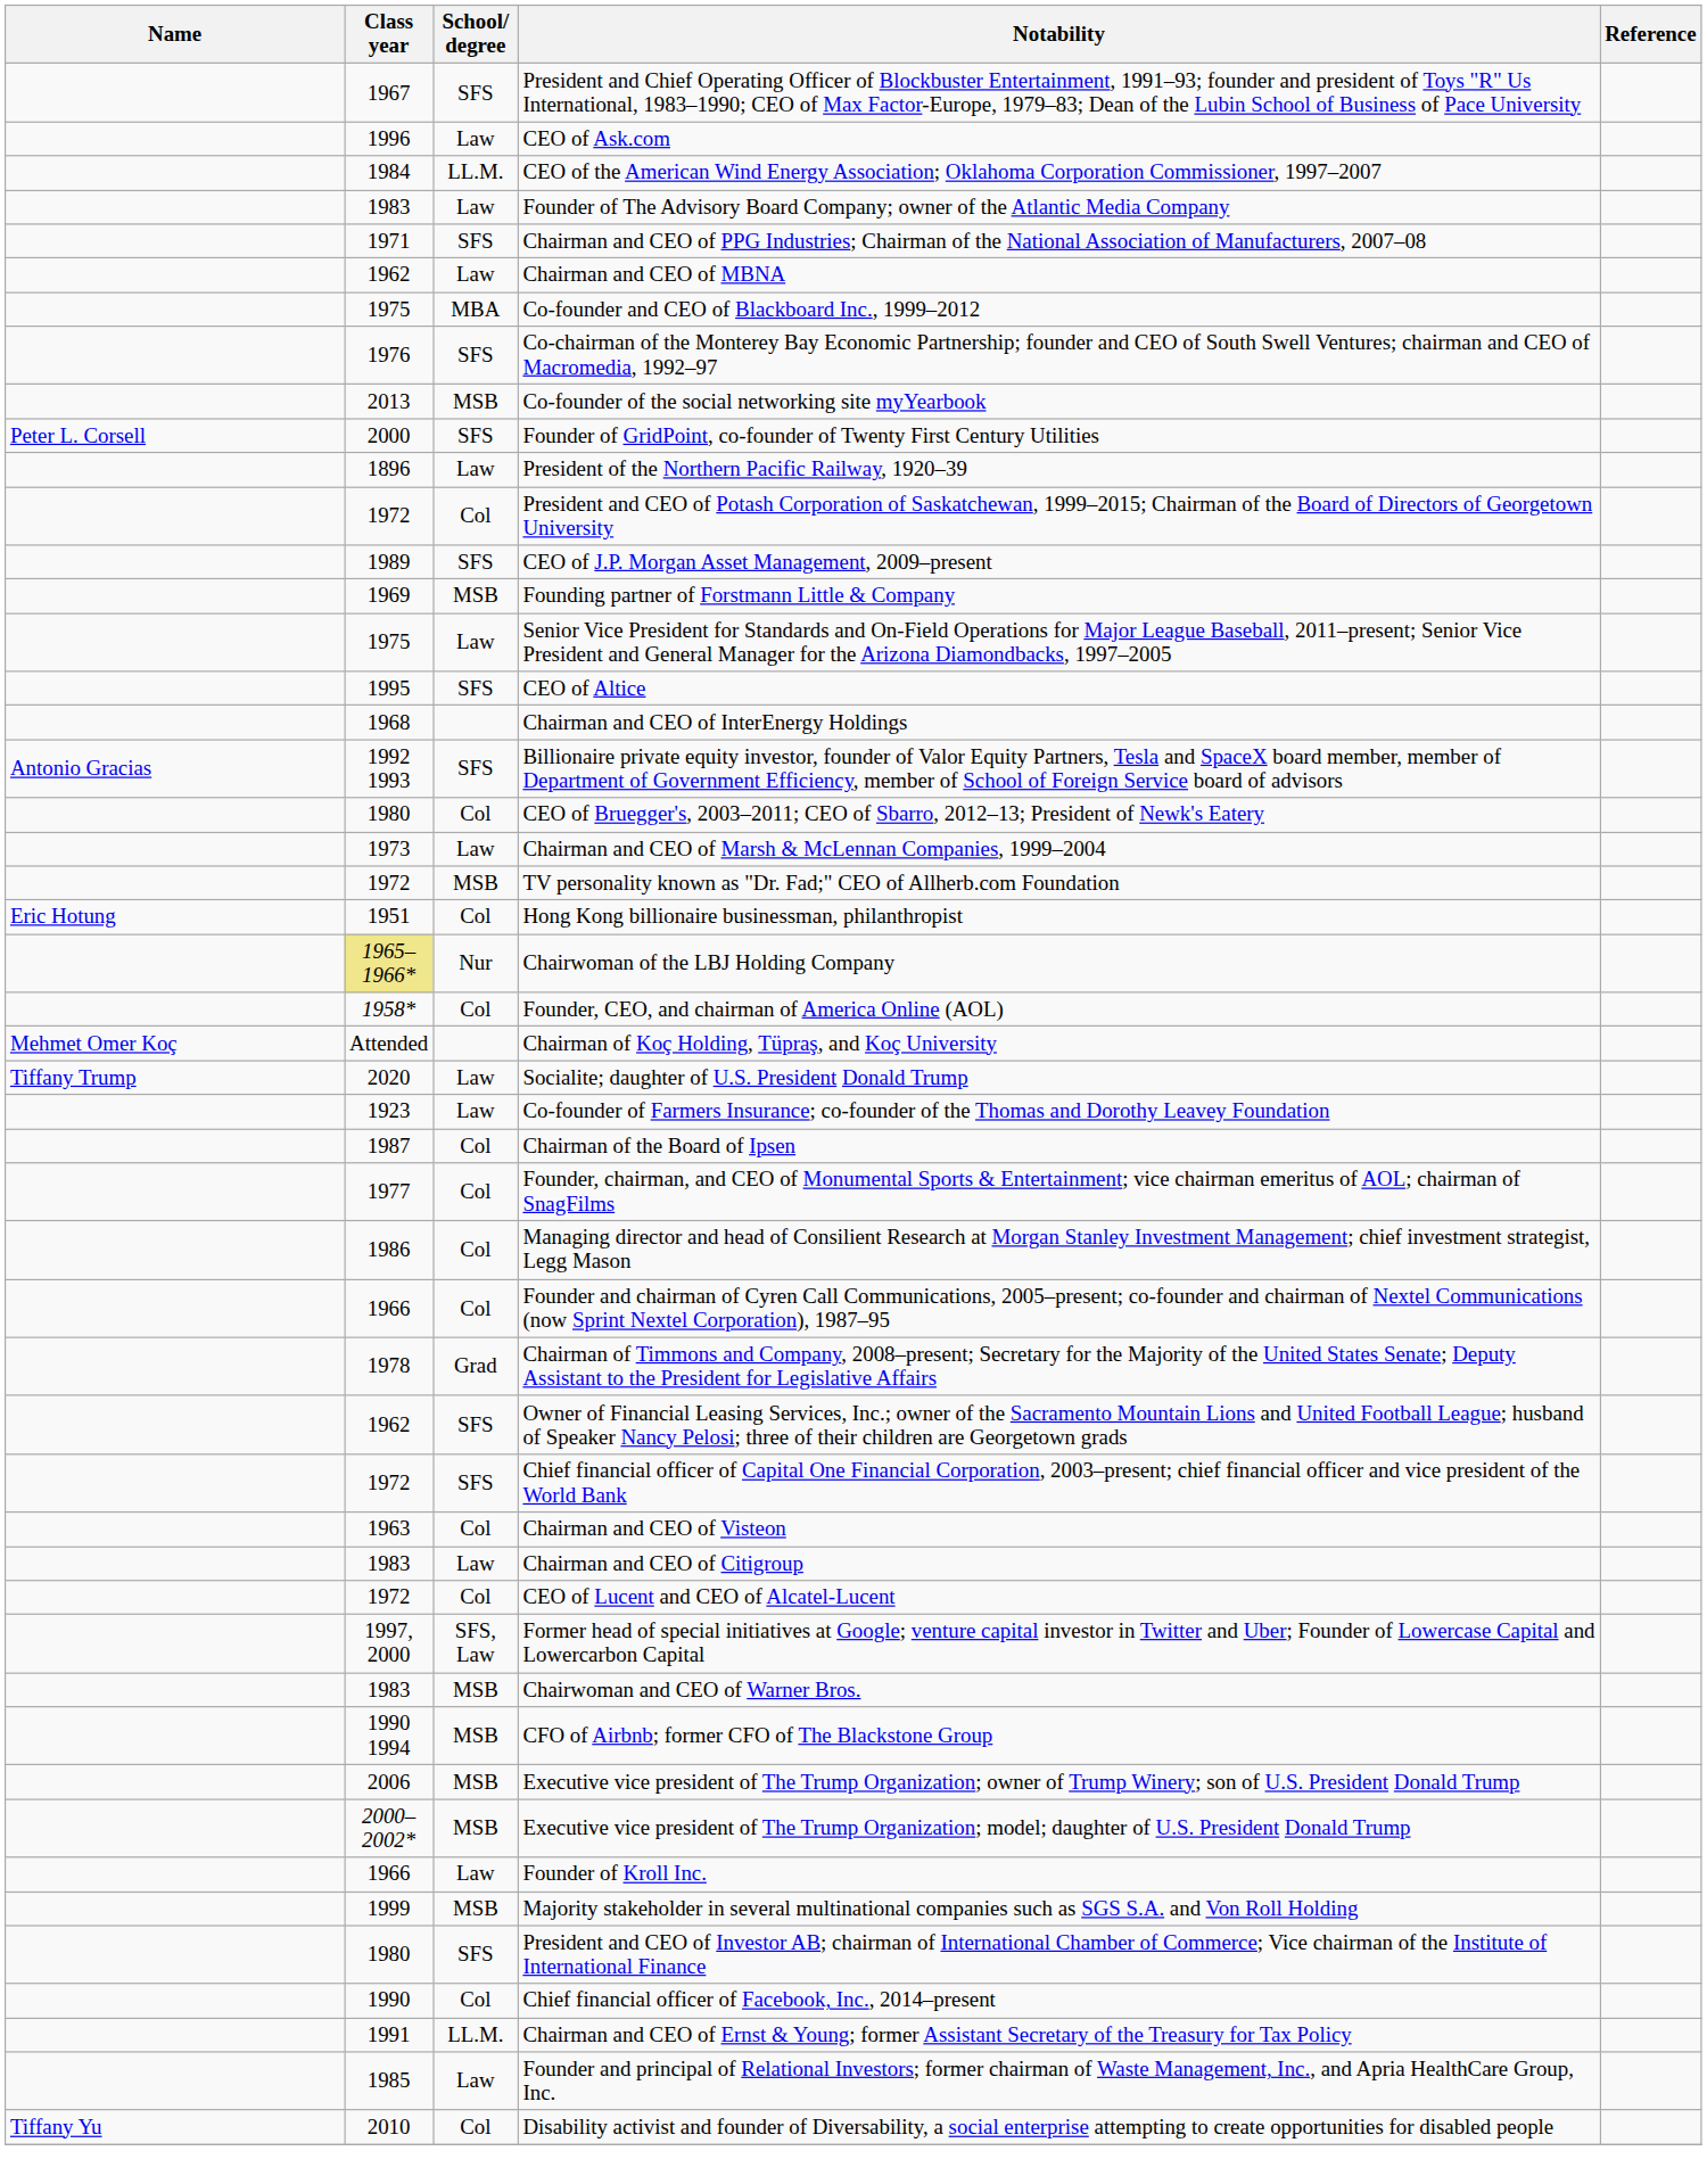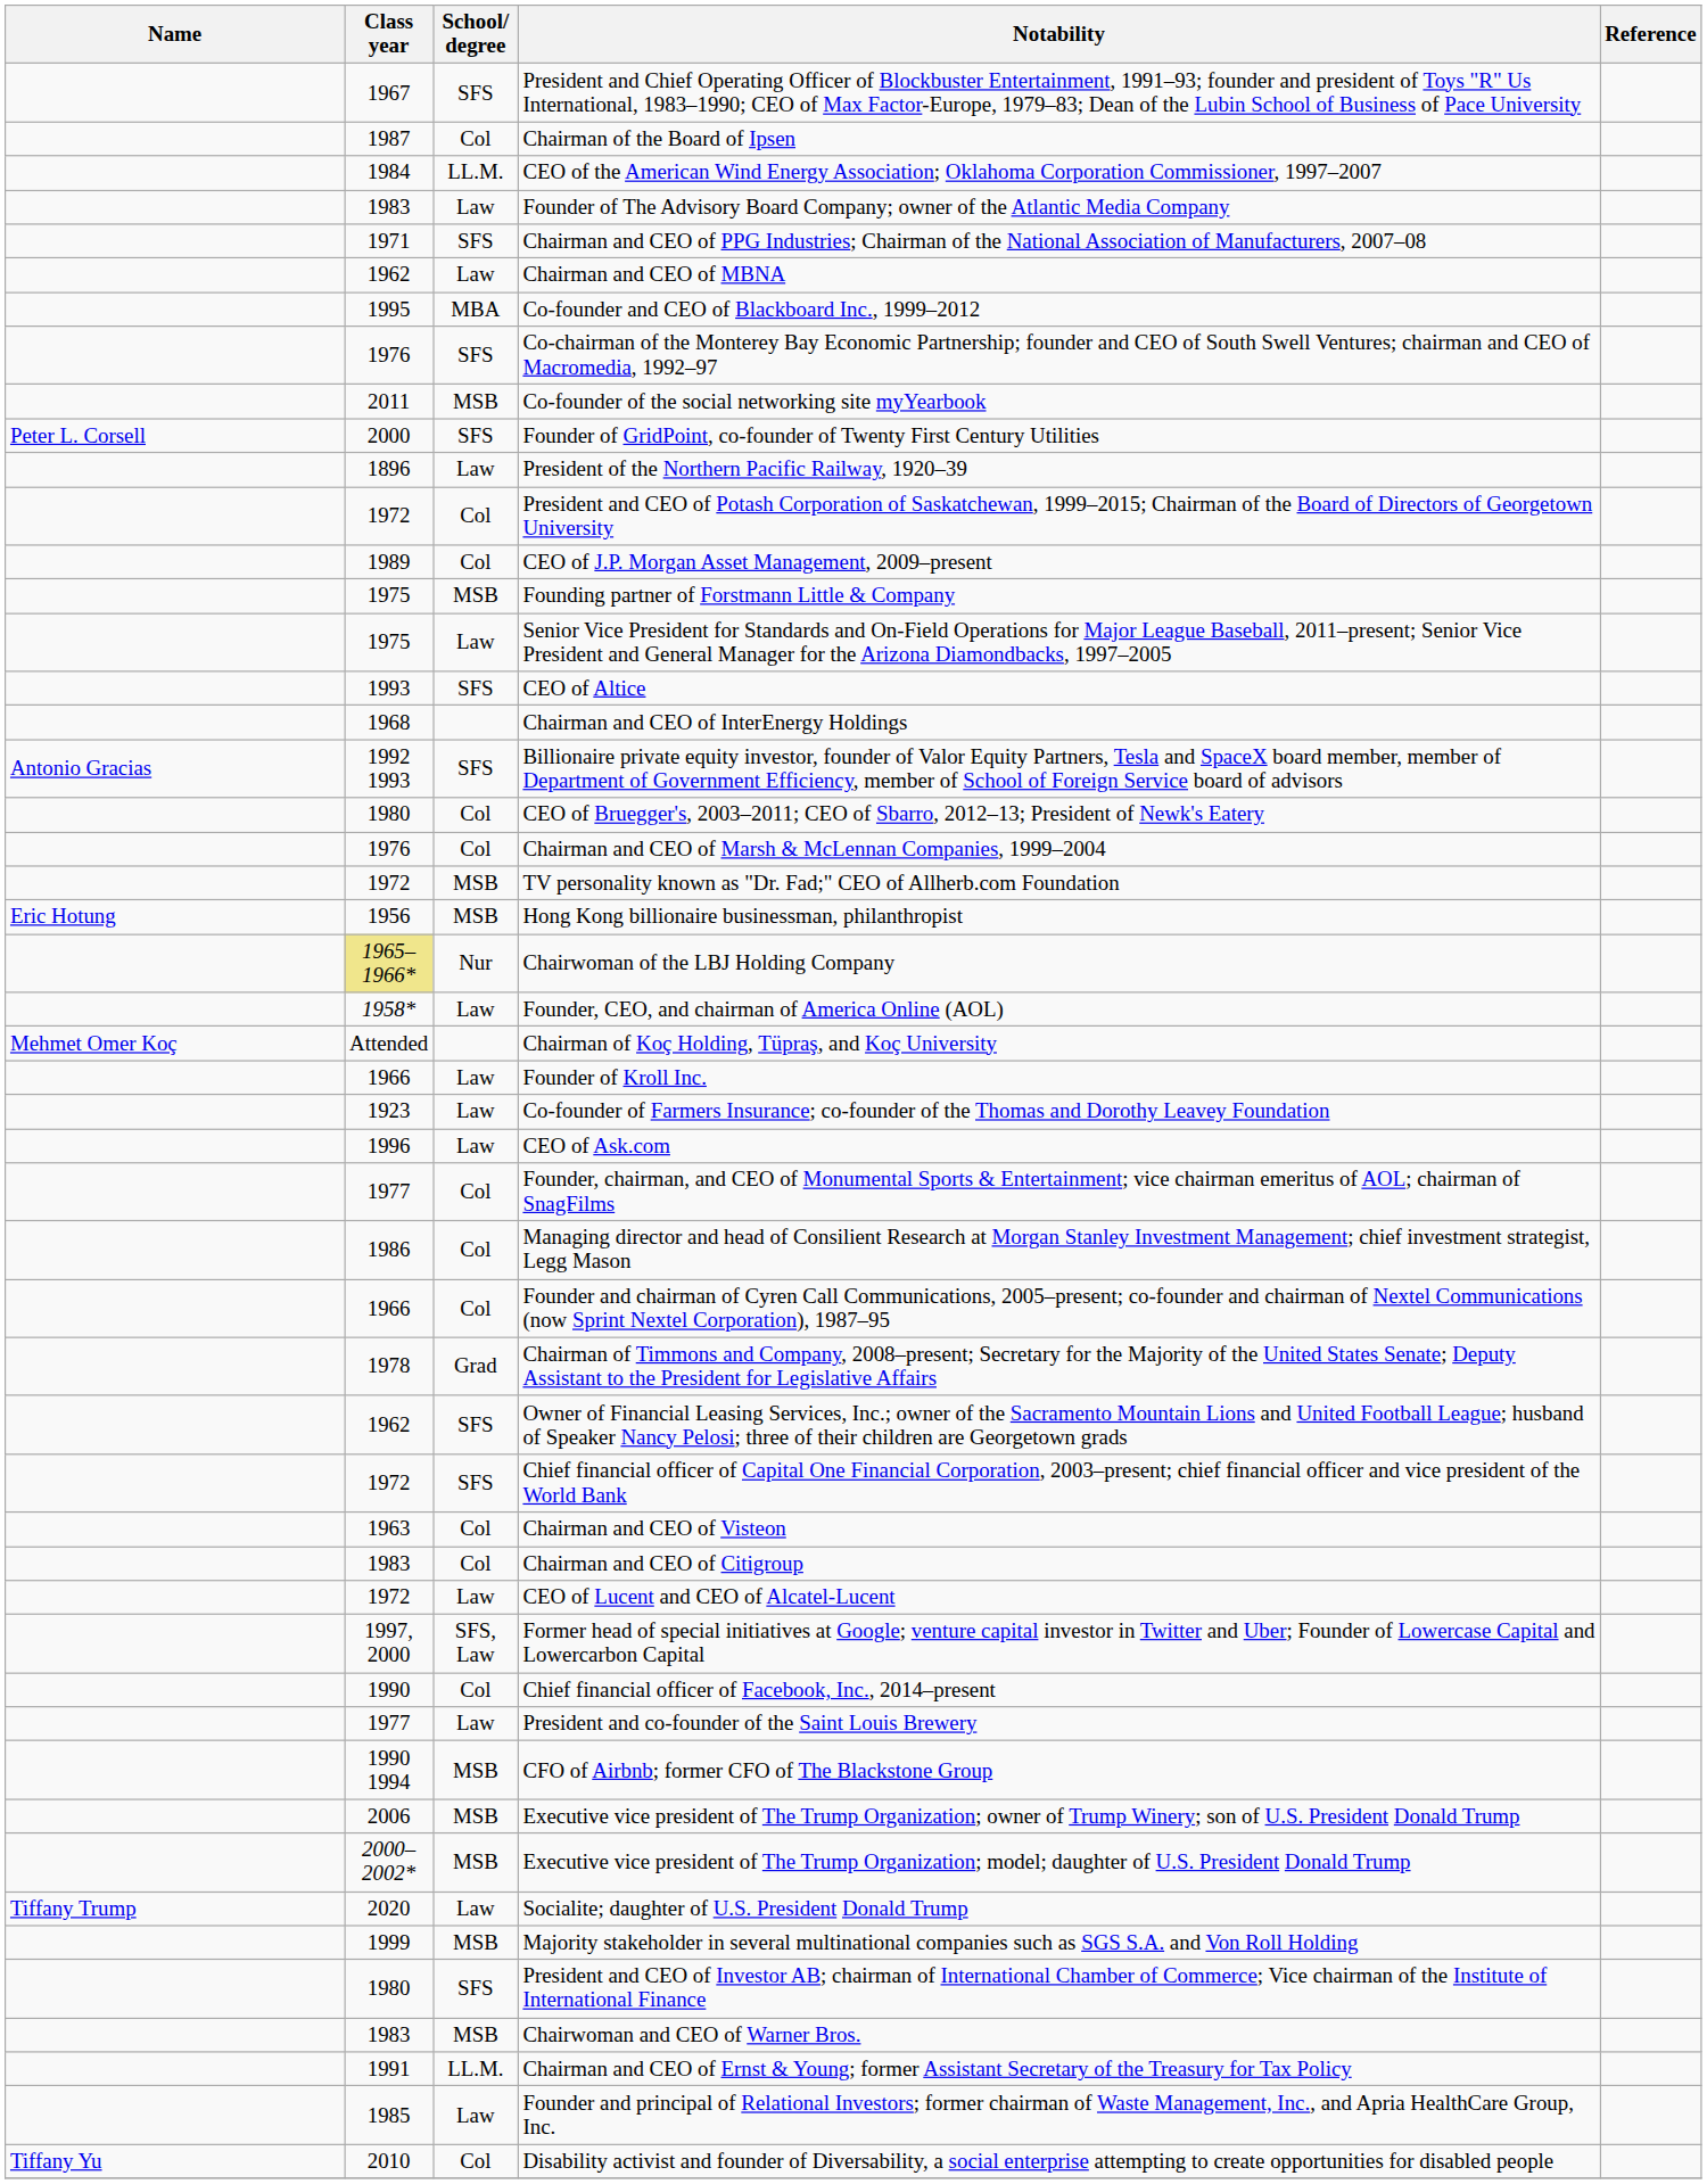 <table class="wikitable sortable" style="width:100%">
 <tr>
 <th style="width:20%;">Name</th>
 <th style="width:5%;">Class year</th>
 <th style="width:5%;">School/<br>degree</th>
 <th style="width:*;" class="unsortable">Notability</th>
 <th style="width:5%;" class="unsortable">Reference</th>
 </tr>
 <tr>
 <td></td>
 <td style="text-align:center;">1967</td>
 <td style="text-align:center;">SFS</td>
 <td>President and Chief Operating Officer of <a href='#'>Blockbuster Entertainment</a>, 1991–93; founder and president of <a href='#'>Toys "R" Us</a> International, 1983–1990; CEO of <a href='#'>Max Factor</a>-Europe, 1979–83; Dean of the <a href='#'>Lubin School of Business</a> of <a href='#'>Pace University</a></td>
 <td style="text-align:center;"></td>
 </tr>
 <tr>
 <td></td>
-<td style="text-align:center;">1996</td>
-<td style="text-align:center;">Law</td>
-<td>CEO of <a href='#'>Ask.com</a></td>
+<td style="text-align:center;">1987</td>
+<td style="text-align:center;">Col</td>
+<td>Chairman of the Board of <a href='#'>Ipsen</a></td>
 <td style="text-align:center;"></td>
 </tr>
 <tr>
 <td></td>
 <td style="text-align:center;">1984</td>
 <td style="text-align:center;">LL.M.</td>
 <td>CEO of the <a href='#'>American Wind Energy Association</a>; <a href='#'>Oklahoma Corporation Commissioner</a>, 1997–2007</td>
 <td style="text-align:center;"></td>
 </tr>
 <tr>
 <td></td>
 <td style="text-align:center;">1983</td>
 <td style="text-align:center;">Law</td>
 <td>Founder of The Advisory Board Company; owner of the <a href='#'>Atlantic Media Company</a></td>
 <td style="text-align:center;"></td>
 </tr>
 <tr>
 <td></td>
 <td style="text-align:center;">1971</td>
 <td style="text-align:center;">SFS</td>
 <td>Chairman and CEO of <a href='#'>PPG Industries</a>; Chairman of the <a href='#'>National Association of Manufacturers</a>, 2007–08</td>
 <td style="text-align:center;"></td>
 </tr>
 <tr>
 <td></td>
 <td style="text-align:center;">1962</td>
 <td style="text-align:center;">Law</td>
 <td>Chairman and CEO of <a href='#'>MBNA</a></td>
 <td style="text-align:center;"></td>
 </tr>
 <tr>
 <td></td>
-<td style="text-align:center;">1975</td>
+<td style="text-align:center;">1995</td>
 <td style="text-align:center;">MBA</td>
 <td>Co-founder and CEO of <a href='#'>Blackboard Inc.</a>, 1999–2012</td>
 <td style="text-align:center;"></td>
 </tr>
 <tr>
 <td></td>
 <td style="text-align:center;">1976</td>
 <td style="text-align:center;">SFS</td>
 <td>Co-chairman of the Monterey Bay Economic Partnership; founder and CEO of South Swell Ventures; chairman and CEO of <a href='#'>Macromedia</a>, 1992–97</td>
 <td style="text-align:center;"></td>
 </tr>
 <tr>
 <td></td>
-<td style="text-align:center;">2013</td>
+<td style="text-align:center;">2011</td>
 <td style="text-align:center;">MSB</td>
 <td>Co-founder of the social networking site <a href='#'>myYearbook</a></td>
 <td style="text-align:center;"></td>
 </tr>
 <tr>
 <td><a href='#'>Peter L. Corsell</a></td>
 <td style="text-align:center;">2000</td>
 <td style="text-align:center;">SFS</td>
 <td>Founder of <a href='#'>GridPoint</a>, co-founder of Twenty First Century Utilities</td>
 <td style="text-align:center;"></td>
 </tr>
 <tr>
 <td></td>
 <td style="text-align:center;">1896</td>
 <td style="text-align:center;">Law</td>
 <td>President of the <a href='#'>Northern Pacific Railway</a>, 1920–39</td>
 <td style="text-align:center;"></td>
 </tr>
 <tr>
 <td></td>
 <td style="text-align:center;">1972</td>
 <td style="text-align:center;">Col</td>
 <td>President and CEO of <a href='#'>Potash Corporation of Saskatchewan</a>, 1999–2015; Chairman of the <a href='#'>Board of Directors of Georgetown University</a></td>
 <td style="text-align:center;"></td>
 </tr>
 <tr>
 <td></td>
 <td style="text-align:center;">1989</td>
-<td style="text-align:center;">SFS</td>
+<td style="text-align:center;">Col</td>
 <td>CEO of <a href='#'>J.P. Morgan Asset Management</a>, 2009–present</td>
 <td style="text-align:center;"></td>
 </tr>
 <tr>
 <td></td>
-<td style="text-align:center;">1969</td>
+<td style="text-align:center;">1975</td>
 <td style="text-align:center;">MSB</td>
 <td>Founding partner of <a href='#'>Forstmann Little & Company</a></td>
 <td style="text-align:center;"></td>
 </tr>
 <tr>
 <td></td>
 <td style="text-align:center;">1975</td>
 <td style="text-align:center;">Law</td>
 <td>Senior Vice President for Standards and On-Field Operations for <a href='#'>Major League Baseball</a>, 2011–present; Senior Vice President and General Manager for the <a href='#'>Arizona Diamondbacks</a>, 1997–2005</td>
 <td style="text-align:center;"></td>
 </tr>
 <tr>
 <td></td>
-<td style="text-align:center;">1995</td>
+<td style="text-align:center;">1993</td>
 <td style="text-align:center;">SFS</td>
 <td>CEO of <a href='#'>Altice</a></td>
 <td style="text-align:center;"></td>
 </tr>
 <tr>
 <td></td>
 <td style="text-align:center;">1968</td>
 <td style="text-align:center;"></td>
 <td>Chairman and CEO of InterEnergy Holdings</td>
 <td style="text-align:center;"></td>
 </tr>
 <tr>
 <td><a href='#'>Antonio Gracias</a></td>
 <td style="text-align:center;">1992 <br> 1993</td>
 <td style="text-align:center;">SFS</td>
 <td>Billionaire private equity investor, founder of Valor Equity Partners, <a href='#'>Tesla</a> and <a href='#'>SpaceX</a> board member, member of <a href='#'>Department of Government Efficiency</a>, member of <a href='#'>School of Foreign Service</a> board of advisors</td>
 <td style="text-align:center;"></td>
 </tr>
 <tr>
 <td></td>
 <td style="text-align:center;">1980</td>
 <td style="text-align:center;">Col</td>
 <td>CEO of <a href='#'>Bruegger's</a>, 2003–2011; CEO of <a href='#'>Sbarro</a>, 2012–13; President of <a href='#'>Newk's Eatery</a></td>
 <td style="text-align:center;"></td>
 </tr>
 <tr>
 <td></td>
-<td style="text-align:center;">1973</td>
-<td style="text-align:center;">Law</td>
+<td style="text-align:center;">1976</td>
+<td style="text-align:center;">Col</td>
 <td>Chairman and CEO of <a href='#'>Marsh & McLennan Companies</a>, 1999–2004</td>
 <td style="text-align:center;"></td>
 </tr>
 <tr>
 <td></td>
 <td style="text-align:center;">1972</td>
 <td style="text-align:center;">MSB</td>
 <td>TV personality known as "Dr. Fad;" CEO of Allherb.com Foundation</td>
 <td style="text-align:center;"></td>
 </tr>
 <tr>
 <td><a href='#'>Eric Hotung</a></td>
-<td style="text-align:center;">1951</td>
-<td style="text-align:center;">Col</td>
+<td style="text-align:center;">1956</td>
+<td style="text-align:center;">MSB</td>
 <td>Hong Kong billionaire businessman, philanthropist</td>
 <td style="text-align:center;"></td>
 </tr>
 <tr>
 <td></td>
 <td style="background: khaki; text-align:center;"><em>1965–1966*</em></td>
 <td style= "text-align:center;">Nur</td>
 <td>Chairwoman of the LBJ Holding Company</td>
 <td style="text-align:center;"></td>
 </tr>
 <tr>
 <td></td>
 <td style="text-align:center;"><em>1958*</em></td>
-<td style= "text-align:center;">Col</td>
+<td style="text-align:center;">Law</td>
 <td>Founder, CEO, and chairman of <a href='#'>America Online</a> (AOL)</td>
 <td style="text-align:center;"></td>
 </tr>
 <tr>
 <td><a href='#'>Mehmet Omer Koç</a></td>
 <td style="text-align:center;">Attended</td>
 <td></td>
 <td>Chairman of <a href='#'>Koç Holding</a>, <a href='#'>Tüpraş</a>, and <a href='#'>Koç University</a></td>
 <td style="text-align:center;"></td>
 </tr>
 <tr>
-<td><a href='#'>Tiffany Trump</a></td>
-<td style="text-align:center;">2020</td>
+<td></td>
+<td style="text-align:center;">1966</td>
 <td style="text-align:center;">Law</td>
-<td>Socialite; daughter of <a href='#'>U.S. President</a> <a href='#'>Donald Trump</a></td>
+<td>Founder of <a href='#'>Kroll Inc.</a></td>
 <td style="text-align:center;"></td>
 </tr>
 <tr>
 <td></td>
 <td style="text-align:center;">1923</td>
 <td style="text-align:center;">Law</td>
 <td>Co-founder of <a href='#'>Farmers Insurance</a>; co-founder of the <a href='#'>Thomas and Dorothy Leavey Foundation</a></td>
 <td style="text-align:center;"></td>
 </tr>
 <tr>
 <td></td>
-<td style="text-align:center;">1987</td>
-<td style="text-align:center;">Col</td>
-<td>Chairman of the Board of <a href='#'>Ipsen</a></td>
+<td style="text-align:center;">1996</td>
+<td style="text-align:center;">Law</td>
+<td>CEO of <a href='#'>Ask.com</a></td>
 <td style="text-align:center;"></td>
 </tr>
 <tr>
 <td></td>
 <td style="text-align:center;">1977</td>
 <td style="text-align:center;">Col</td>
 <td>Founder, chairman, and CEO of <a href='#'>Monumental Sports & Entertainment</a>; vice chairman emeritus of <a href='#'>AOL</a>; chairman of <a href='#'>SnagFilms</a></td>
 <td style="text-align:center;"></td>
 </tr>
 <tr>
 <td></td>
 <td style="text-align:center;">1986</td>
 <td style="text-align:center;">Col</td>
 <td>Managing director and head of Consilient Research at <a href='#'>Morgan Stanley Investment Management</a>; chief investment strategist, Legg Mason</td>
 <td style="text-align:center;"></td>
 </tr>
 <tr>
 <td></td>
 <td style="text-align:center;">1966</td>
 <td style="text-align:center;">Col</td>
 <td>Founder and chairman of Cyren Call Communications, 2005–present; co-founder and chairman of <a href='#'>Nextel Communications</a> (now <a href='#'>Sprint Nextel Corporation</a>), 1987–95</td>
 <td style="text-align:center;"></td>
 </tr>
 <tr>
 <td></td>
 <td style="text-align:center;">1978</td>
 <td style="text-align:center;">Grad</td>
 <td>Chairman of <a href='#'>Timmons and Company</a>, 2008–present; Secretary for the Majority of the <a href='#'>United States Senate</a>; <a href='#'>Deputy Assistant to the President for Legislative Affairs</a></td>
 <td style="text-align:center;"></td>
 </tr>
 <tr>
 <td></td>
 <td style="text-align:center;">1962</td>
 <td style="text-align:center;">SFS</td>
 <td>Owner of Financial Leasing Services, Inc.; owner of the <a href='#'>Sacramento Mountain Lions</a> and <a href='#'>United Football League</a>; husband of Speaker <a href='#'>Nancy Pelosi</a>; three of their children are Georgetown grads</td>
 <td style="text-align:center;"></td>
 </tr>
 <tr>
 <td></td>
 <td style="text-align:center;">1972</td>
 <td style="text-align:center;">SFS</td>
 <td>Chief financial officer of <a href='#'>Capital One Financial Corporation</a>, 2003–present; chief financial officer and vice president of the <a href='#'>World Bank</a></td>
 <td style="text-align:center;"></td>
 </tr>
 <tr>
 <td></td>
 <td style="text-align:center;">1963</td>
 <td style="text-align:center;">Col</td>
 <td>Chairman and CEO of <a href='#'>Visteon</a></td>
 <td style="text-align:center;"></td>
 </tr>
 <tr>
 <td></td>
 <td style="text-align:center;">1983</td>
-<td style="text-align:center;">Law</td>
+<td style= "text-align:center;">Col</td>
 <td>Chairman and CEO of <a href='#'>Citigroup</a></td>
 <td style="text-align:center;"></td>
 </tr>
 <tr>
 <td></td>
 <td style="text-align:center;">1972</td>
-<td style="text-align:center;">Col</td>
+<td style="text-align:center;">Law</td>
 <td>CEO of <a href='#'>Lucent</a> and CEO of <a href='#'>Alcatel-Lucent</a></td>
 <td style="text-align:center;"></td>
 </tr>
 <tr>
 <td></td>
 <td style="text-align:center;">1997,<br>2000</td>
 <td style="text-align:center;">SFS,<br>Law</td>
 <td>Former head of special initiatives at <a href='#'>Google</a>; <a href='#'>venture capital</a> investor in <a href='#'>Twitter</a> and <a href='#'>Uber</a>; Founder of <a href='#'>Lowercase Capital</a> and Lowercarbon Capital</td>
 <td style="text-align:center;"></td>
 </tr>
 <tr>
 <td></td>
-<td style="text-align:center;">1983</td>
-<td style="text-align:center;">MSB</td>
-<td>Chairwoman and CEO of <a href='#'>Warner Bros.</a></td>
+<td style="text-align:center;">1990</td>
+<td style="text-align:center;">Col</td>
+<td>Chief financial officer of <a href='#'>Facebook, Inc.</a>, 2014–present</td>
+<td style="text-align:center;"></td>
+</tr>
+<tr>
+<td></td>
+<td style="text-align:center;">1977</td>
+<td style="text-align:center;">Law</td>
+<td>President and co-founder of the <a href='#'>Saint Louis Brewery</a></td>
 <td style="text-align:center;"></td>
 </tr>
 <tr>
 <td></td>
 <td style="text-align:center;">1990<br>1994</td>
 <td style="text-align:center;">MSB</td>
 <td>CFO of <a href='#'>Airbnb</a>; former CFO of <a href='#'>The Blackstone Group</a></td>
 <td style="text-align:center;"></td>
 </tr>
 <tr>
 <td></td>
 <td style="text-align:center;">2006</td>
 <td style="text-align:center;">MSB</td>
 <td>Executive vice president of <a href='#'>The Trump Organization</a>; owner of <a href='#'>Trump Winery</a>; son of <a href='#'>U.S. President</a> <a href='#'>Donald Trump</a></td>
 <td style="text-align:center;"></td>
 </tr>
 <tr>
 <td></td>
 <td style="text-align:center;"><em>2000–2002*</em></td>
 <td style="text-align:center;">MSB</td>
 <td>Executive vice president of <a href='#'>The Trump Organization</a>; model; daughter of <a href='#'>U.S. President</a> <a href='#'>Donald Trump</a></td>
 <td style="text-align:center;"></td>
 </tr>
 <tr>
-<td></td>
-<td style="text-align:center;">1966</td>
+<td><a href='#'>Tiffany Trump</a></td>
+<td style="text-align:center;">2020</td>
 <td style="text-align:center;">Law</td>
-<td>Founder of <a href='#'>Kroll Inc.</a></td>
+<td>Socialite; daughter of <a href='#'>U.S. President</a> <a href='#'>Donald Trump</a></td>
 <td style="text-align:center;"></td>
 </tr>
 <tr>
 <td></td>
 <td style="text-align:center;">1999</td>
 <td style="text-align:center;">MSB</td>
 <td>Majority stakeholder in several multinational companies such as <a href='#'>SGS S.A.</a> and <a href='#'>Von Roll Holding</a></td>
 <td style="text-align:center;"></td>
 </tr>
 <tr>
 <td></td>
 <td style="text-align:center;">1980</td>
 <td style="text-align:center;">SFS</td>
 <td>President and CEO of <a href='#'>Investor AB</a>; chairman of <a href='#'>International Chamber of Commerce</a>; Vice chairman of the <a href='#'>Institute of International Finance</a></td>
 <td style="text-align:center;"></td>
 </tr>
 <tr>
 <td></td>
-<td style="text-align:center;">1990</td>
-<td style="text-align:center;">Col</td>
-<td>Chief financial officer of <a href='#'>Facebook, Inc.</a>, 2014–present</td>
+<td style="text-align:center;">1983</td>
+<td style="text-align:center;">MSB</td>
+<td>Chairwoman and CEO of <a href='#'>Warner Bros.</a></td>
 <td style="text-align:center;"></td>
 </tr>
 <tr>
 <td></td>
 <td style="text-align:center;">1991</td>
 <td style="text-align:center;">LL.M.</td>
 <td>Chairman and CEO of <a href='#'>Ernst & Young</a>; former <a href='#'>Assistant Secretary of the Treasury for Tax Policy</a></td>
 <td style="text-align:center;"></td>
 </tr>
 <tr>
 <td></td>
 <td style="text-align:center;">1985</td>
 <td style="text-align:center;">Law</td>
 <td>Founder and principal of <a href='#'>Relational Investors</a>; former chairman of <a href='#'>Waste Management, Inc.</a>, and Apria HealthCare Group, Inc.</td>
 <td style="text-align:center;"></td>
 </tr>
 <tr>
 <td><a href='#'>Tiffany Yu</a></td>
 <td style="text-align:center;">2010</td>
 <td style="text-align:center;">Col</td>
 <td>Disability activist and founder of Diversability, a <a href='#'>social enterprise</a> attempting to create opportunities for disabled people</td>
 <td style="text-align:center;"></td>
 </tr>
 <tr>
 </tr>
 </table>
